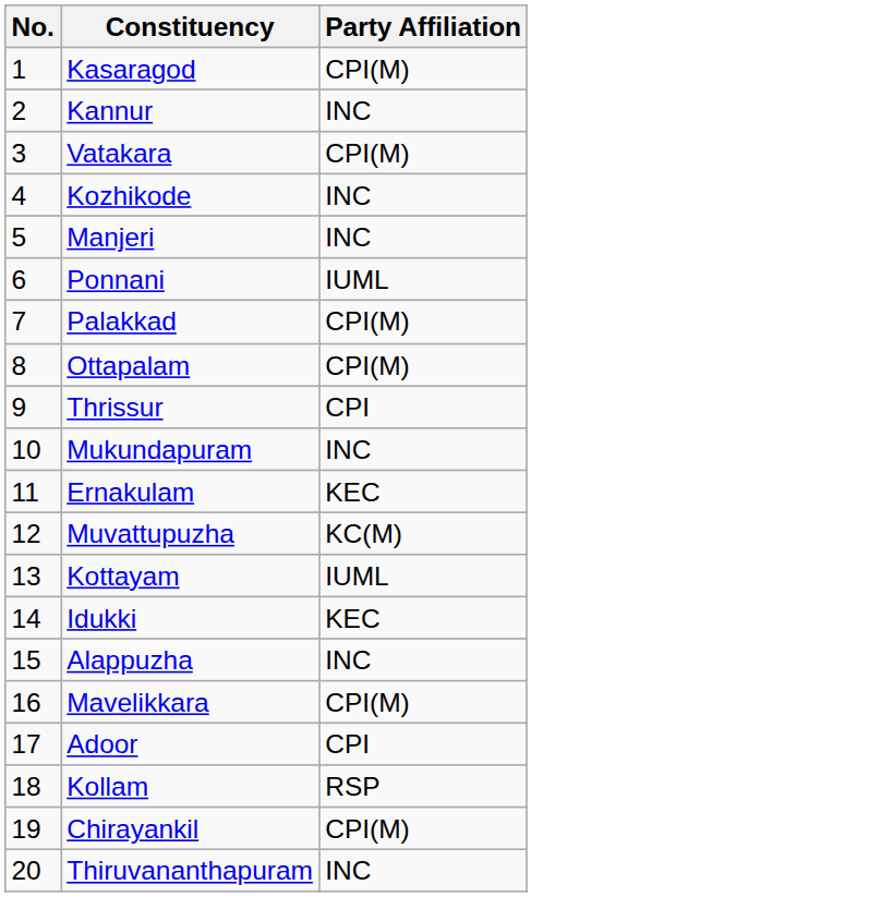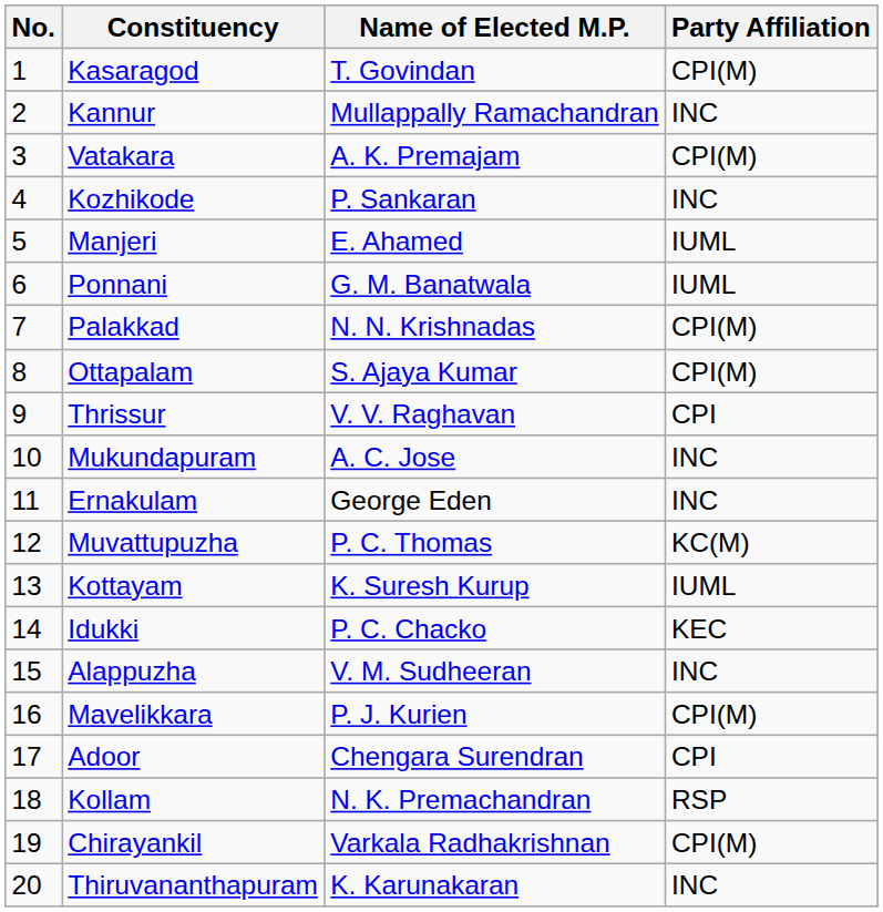 <table class="wikitable" style="font-size: 95%;">
 <tr>
 <th>No.</th>
 <th>Constituency</th>
+<th>Name of Elected M.P.</th>
 <th>Party Affiliation</th>
 </tr>
 <tr>
 <td>1</td>
 <td><a href='#'>Kasaragod</a></td>
+<td><a href='#'>T. Govindan</a></td>
 <td>CPI(M)</td>
 </tr>
 <tr>
 <td>2</td>
 <td><a href='#'>Kannur</a></td>
+<td><a href='#'>Mullappally Ramachandran</a></td>
 <td>INC</td>
 </tr>
 <tr>
 <td>3</td>
 <td><a href='#'>Vatakara</a></td>
+<td><a href='#'>A. K. Premajam</a></td>
 <td>CPI(M)</td>
 </tr>
 <tr>
 <td>4</td>
 <td><a href='#'>Kozhikode</a></td>
+<td><a href='#'>P. Sankaran</a></td>
 <td>INC</td>
 </tr>
 <tr>
 <td>5</td>
 <td><a href='#'>Manjeri</a></td>
-<td>INC</td>
+<td><a href='#'>E. Ahamed</a></td>
+<td>IUML</td>
 </tr>
 <tr>
 <td>6</td>
 <td><a href='#'>Ponnani</a></td>
+<td><a href='#'>G. M. Banatwala</a></td>
 <td>IUML</td>
 </tr>
 <tr>
 <td>7</td>
 <td><a href='#'>Palakkad</a></td>
+<td><a href='#'>N. N. Krishnadas</a></td>
 <td>CPI(M)</td>
 </tr>
 <tr>
 <td>8</td>
 <td><a href='#'>Ottapalam</a></td>
+<td><a href='#'>S. Ajaya Kumar</a></td>
 <td>CPI(M)</td>
 </tr>
 <tr>
 <td>9</td>
 <td><a href='#'>Thrissur</a></td>
+<td><a href='#'>V. V. Raghavan</a></td>
 <td>CPI</td>
 </tr>
 <tr>
 <td>10</td>
 <td><a href='#'>Mukundapuram</a></td>
+<td><a href='#'>A. C. Jose</a></td>
 <td>INC</td>
 </tr>
 <tr>
 <td>11</td>
 <td><a href='#'>Ernakulam</a></td>
-<td>KEC</td>
+<td>George Eden</td>
+<td>INC</td>
 </tr>
 <tr>
 <td>12</td>
 <td><a href='#'>Muvattupuzha</a></td>
+<td><a href='#'>P. C. Thomas</a></td>
 <td>KC(M)</td>
 </tr>
 <tr>
 <td>13</td>
 <td><a href='#'>Kottayam</a></td>
+<td><a href='#'>K. Suresh Kurup</a></td>
 <td>IUML</td>
 </tr>
 <tr>
 <td>14</td>
 <td><a href='#'>Idukki</a></td>
+<td><a href='#'>P. C. Chacko</a></td>
 <td>KEC</td>
 </tr>
 <tr>
 <td>15</td>
 <td><a href='#'>Alappuzha</a></td>
+<td><a href='#'>V. M. Sudheeran</a></td>
 <td>INC</td>
 </tr>
 <tr>
 <td>16</td>
 <td><a href='#'>Mavelikkara</a></td>
+<td><a href='#'>P. J. Kurien</a></td>
 <td>CPI(M)</td>
 </tr>
 <tr>
 <td>17</td>
 <td><a href='#'>Adoor</a></td>
+<td><a href='#'>Chengara Surendran</a></td>
 <td>CPI</td>
 </tr>
 <tr>
 <td>18</td>
 <td><a href='#'>Kollam</a></td>
+<td><a href='#'>N. K. Premachandran</a></td>
 <td>RSP</td>
 </tr>
 <tr>
 <td>19</td>
 <td><a href='#'>Chirayankil</a></td>
+<td><a href='#'>Varkala Radhakrishnan</a></td>
 <td>CPI(M)</td>
 </tr>
 <tr>
 <td>20</td>
 <td><a href='#'>Thiruvananthapuram</a></td>
+<td><a href='#'>K. Karunakaran</a></td>
 <td>INC</td>
 </tr>
 </table>
